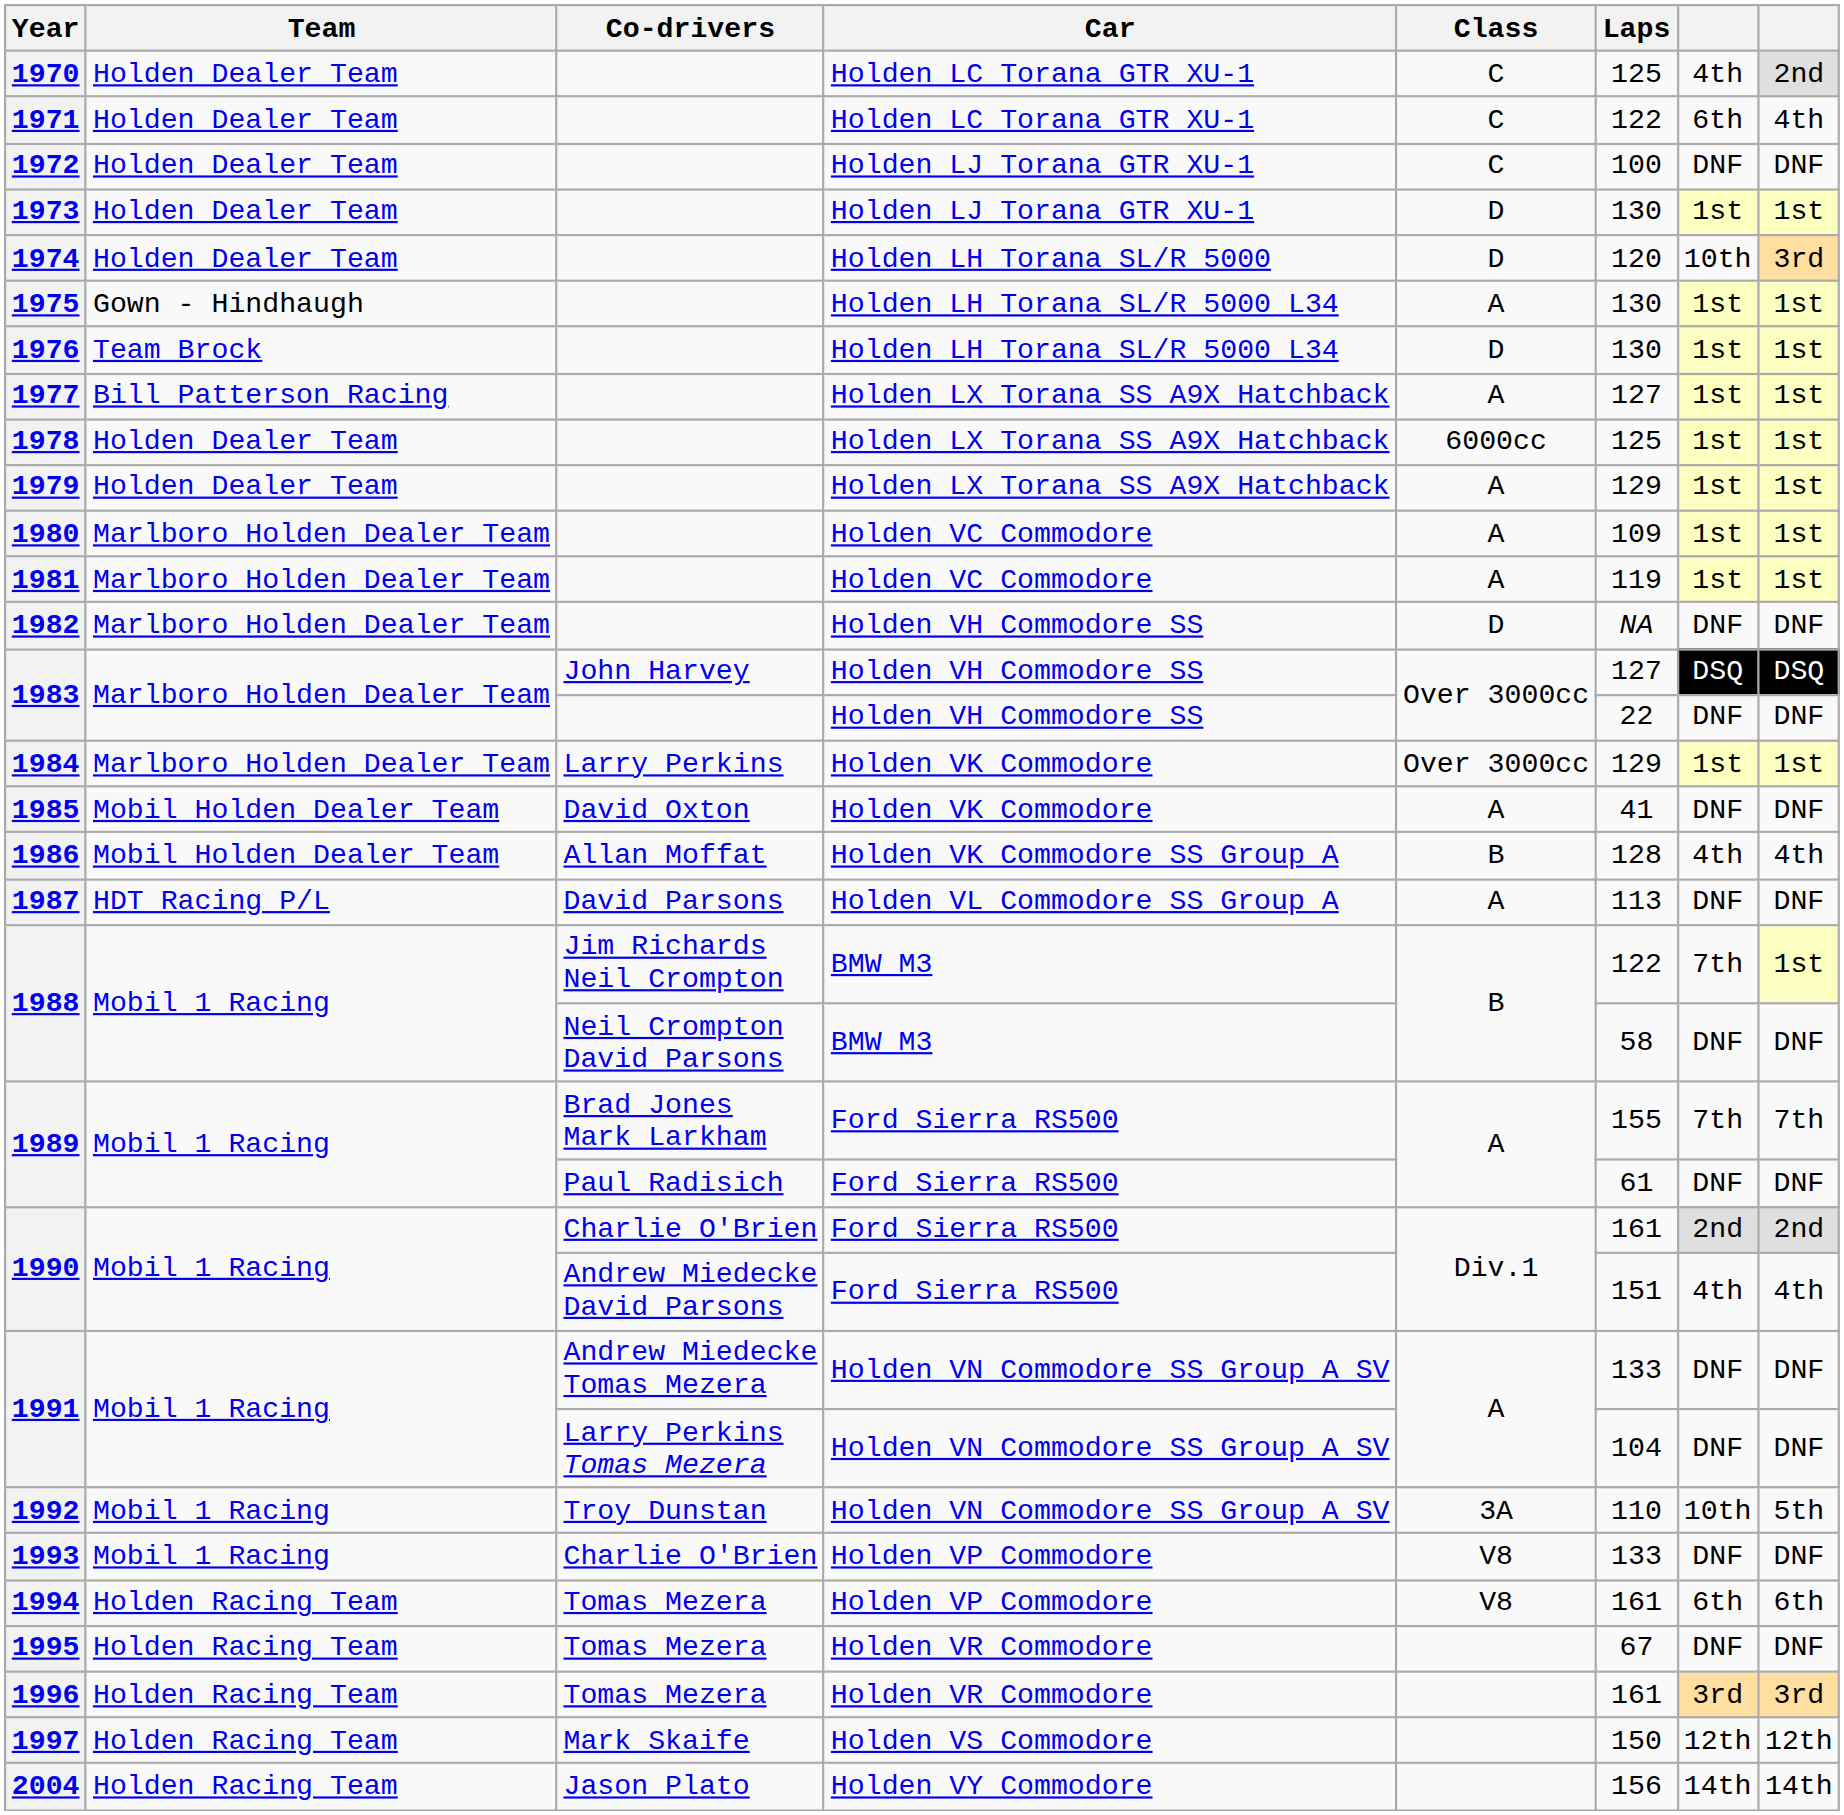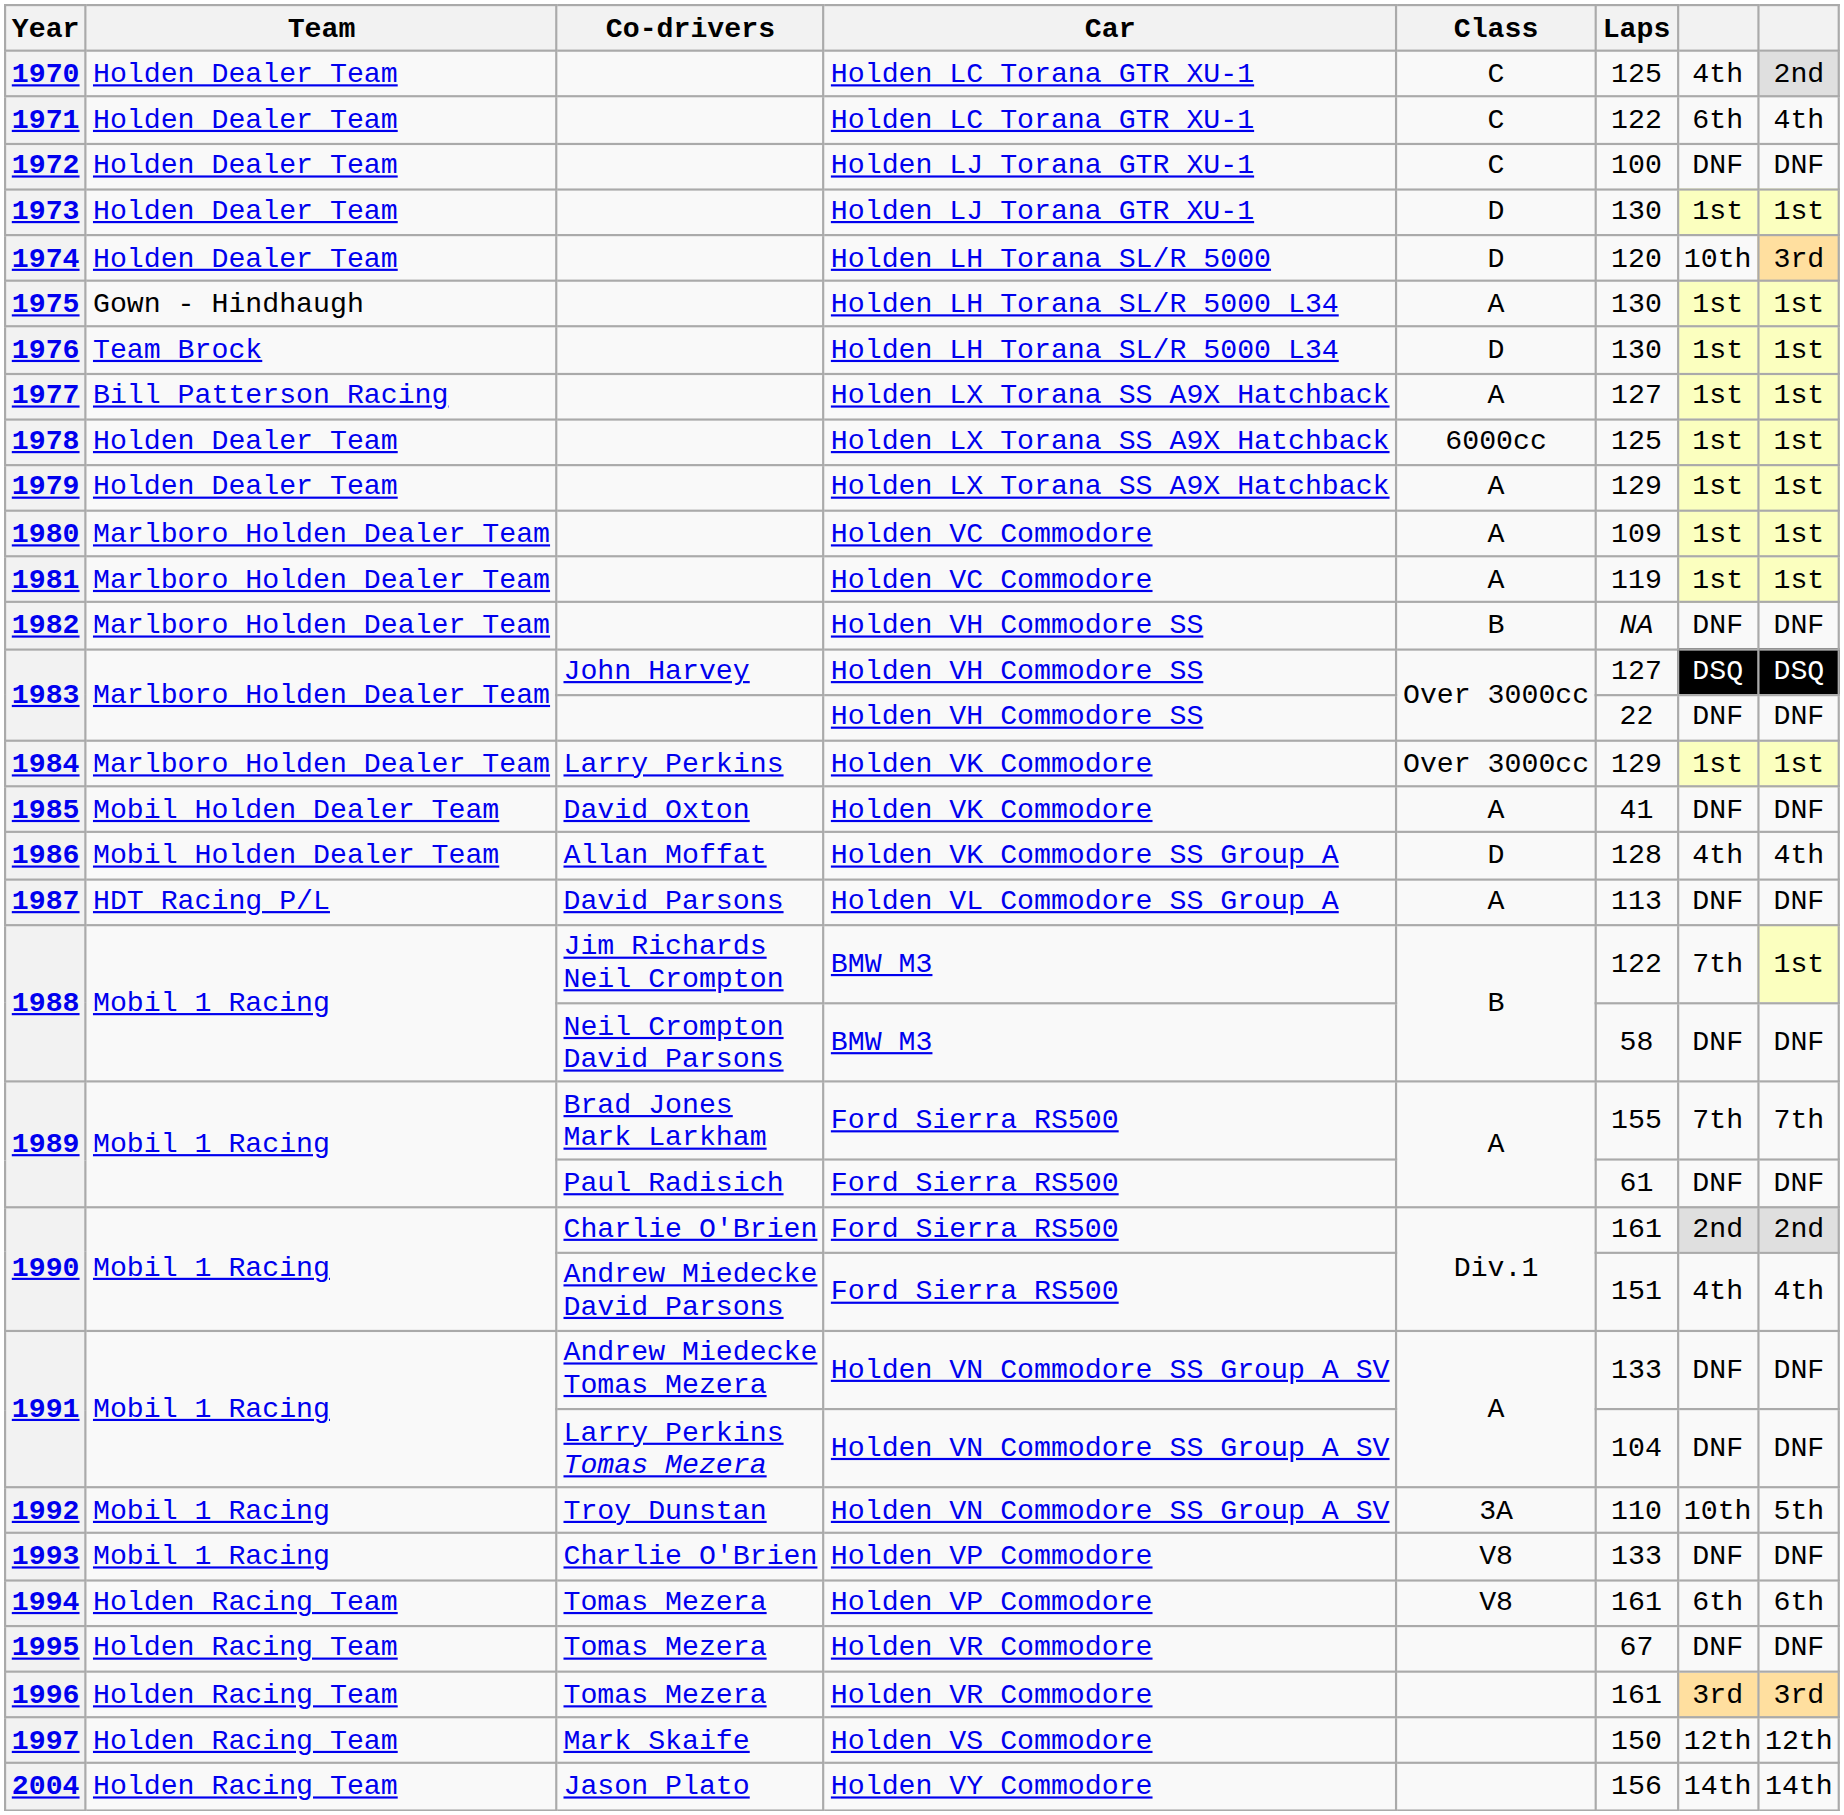 <table class="wikitable" style="text-align:center">
 <tr>
 <th>Year</th>
 <th>Team</th>
 <th>Co-drivers</th>
 <th>Car</th>
 <th>Class</th>
 <th>Laps</th>
 <th></th>
 <th></th>
 </tr>
 <tr>
 <th><a href='#'>1970</a></th>
 <td align="left"> <a href='#'>Holden Dealer Team</a></td>
 <td align="left"></td>
 <td align="left"><a href='#'>Holden LC Torana GTR XU-1</a></td>
 <td>C</td>
 <td>125</td>
 <td>4th</td>
 <td style="background:#dfdfdf;">2nd</td>
 </tr>
 <tr>
 <th><a href='#'>1971</a></th>
 <td align="left"> <a href='#'>Holden Dealer Team</a></td>
 <td align="left"></td>
 <td align="left"><a href='#'>Holden LC Torana GTR XU-1</a></td>
 <td>C</td>
 <td>122</td>
 <td>6th</td>
 <td>4th</td>
 </tr>
 <tr>
 <th><a href='#'>1972</a></th>
 <td align="left"> <a href='#'>Holden Dealer Team</a></td>
 <td align="left"></td>
 <td align="left"><a href='#'>Holden LJ Torana GTR XU-1</a></td>
 <td>C</td>
 <td>100</td>
 <td>DNF</td>
 <td>DNF</td>
 </tr>
 <tr>
 <th><a href='#'>1973</a></th>
 <td align="left"> <a href='#'>Holden Dealer Team</a></td>
 <td align="left"></td>
 <td align="left"><a href='#'>Holden LJ Torana GTR XU-1</a></td>
 <td>D</td>
 <td>130</td>
 <td style="background:#fbffbf;">1st</td>
 <td style="background:#fbffbf;">1st</td>
 </tr>
 <tr>
 <th><a href='#'>1974</a></th>
 <td align="left"> <a href='#'>Holden Dealer Team</a></td>
 <td align="left"></td>
 <td align="left"><a href='#'>Holden LH Torana SL/R 5000</a></td>
 <td>D</td>
 <td>120</td>
 <td>10th</td>
 <td style="background:#ffdf9f;">3rd</td>
 </tr>
 <tr>
 <th><a href='#'>1975</a></th>
 <td align="left"> Gown - Hindhaugh</td>
 <td align="left"></td>
 <td align="left"><a href='#'>Holden LH Torana SL/R 5000 L34</a></td>
 <td>A</td>
 <td>130</td>
 <td style="background:#fbffbf;">1st</td>
 <td style="background:#fbffbf;">1st</td>
 </tr>
 <tr>
 <th><a href='#'>1976</a></th>
 <td align="left"> <a href='#'>Team Brock</a></td>
 <td align="left"></td>
 <td align="left"><a href='#'>Holden LH Torana SL/R 5000 L34</a></td>
 <td>D</td>
 <td>130</td>
 <td style="background:#fbffbf;">1st</td>
 <td style="background:#fbffbf;">1st</td>
 </tr>
 <tr>
 <th><a href='#'>1977</a></th>
 <td align="left"> <a href='#'>Bill Patterson Racing</a></td>
 <td align="left"></td>
 <td align="left"><a href='#'>Holden LX Torana SS A9X Hatchback</a></td>
 <td>A</td>
 <td>127</td>
 <td style="background:#fbffbf;">1st</td>
 <td style="background:#fbffbf;">1st</td>
 </tr>
 <tr>
 <th><a href='#'>1978</a></th>
 <td align="left"> <a href='#'>Holden Dealer Team</a></td>
 <td align="left"></td>
 <td align="left"><a href='#'>Holden LX Torana SS A9X Hatchback</a></td>
 <td>6000cc</td>
 <td>125</td>
 <td style="background:#fbffbf;">1st</td>
 <td style="background:#fbffbf;">1st</td>
 </tr>
 <tr>
 <th><a href='#'>1979</a></th>
 <td align="left"> <a href='#'>Holden Dealer Team</a></td>
 <td align="left"></td>
 <td align="left"><a href='#'>Holden LX Torana SS A9X Hatchback</a></td>
 <td>A</td>
 <td>129</td>
 <td style="background:#fbffbf;">1st</td>
 <td style="background:#fbffbf;">1st</td>
 </tr>
 <tr>
 <th><a href='#'>1980</a></th>
 <td align="left"> <a href='#'>Marlboro Holden Dealer Team</a></td>
 <td align="left"></td>
 <td align="left"><a href='#'>Holden VC Commodore</a></td>
 <td>A</td>
 <td>109</td>
 <td style="background:#fbffbf;">1st</td>
 <td style="background:#fbffbf;">1st</td>
 </tr>
 <tr>
 <th><a href='#'>1981</a></th>
 <td align="left"> <a href='#'>Marlboro Holden Dealer Team</a></td>
 <td align="left"></td>
 <td align="left"><a href='#'>Holden VC Commodore</a></td>
 <td>A</td>
 <td>119</td>
 <td style="background:#fbffbf;">1st</td>
 <td style="background:#fbffbf;">1st</td>
 </tr>
 <tr>
 <th><a href='#'>1982</a></th>
 <td align="left"> <a href='#'>Marlboro Holden Dealer Team</a></td>
 <td align="left"></td>
 <td align="left"><a href='#'>Holden VH Commodore SS</a></td>
-<td>D</td>
+<td>B</td>
 <td><em>NA</em></td>
 <td>DNF</td>
 <td>DNF</td>
 </tr>
 <tr>
 <th rowspan=2><a href='#'>1983</a></th>
 <td align="left" rowspan=2> <a href='#'>Marlboro Holden Dealer Team</a></td>
 <td align="left"> <a href='#'>John Harvey</a></td>
 <td align="left"><a href='#'>Holden VH Commodore SS</a></td>
 <td align="centre" rowspan=2>Over 3000cc</td>
 <td>127</td>
 <td style="background:#000000; color:white">DSQ</td>
 <td style="background:#000000; color:white">DSQ</td>
 </tr>
 <tr>
 <td align="left"></td>
 <td align="left"><a href='#'>Holden VH Commodore SS</a></td>
 <td>22</td>
 <td>DNF</td>
 <td>DNF</td>
 </tr>
 <tr>
 <th><a href='#'>1984</a></th>
 <td align="left"> <a href='#'>Marlboro Holden Dealer Team</a></td>
 <td align="left"> <a href='#'>Larry Perkins</a></td>
 <td align="left"><a href='#'>Holden VK Commodore</a></td>
 <td>Over 3000cc</td>
 <td>129</td>
 <td style="background:#fbffbf;">1st</td>
 <td style="background:#fbffbf;">1st</td>
 </tr>
 <tr>
 <th><a href='#'>1985</a></th>
 <td align="left"> <a href='#'>Mobil Holden Dealer Team</a></td>
 <td align="left"> <a href='#'>David Oxton</a></td>
 <td align="left"><a href='#'>Holden VK Commodore</a></td>
 <td>A</td>
 <td>41</td>
 <td>DNF</td>
 <td>DNF</td>
 </tr>
 <tr>
 <th><a href='#'>1986</a></th>
 <td align="left"> <a href='#'>Mobil Holden Dealer Team</a></td>
 <td align="left"> <a href='#'>Allan Moffat</a></td>
 <td align="left"><a href='#'>Holden VK Commodore SS Group A</a></td>
-<td>B</td>
+<td>D</td>
 <td>128</td>
 <td>4th</td>
 <td>4th</td>
 </tr>
 <tr>
 <th><a href='#'>1987</a></th>
 <td align="left"> <a href='#'>HDT Racing P/L</a></td>
 <td align="left"> <a href='#'>David Parsons</a></td>
 <td align="left"><a href='#'>Holden VL Commodore SS Group A</a></td>
 <td>A</td>
 <td>113</td>
 <td>DNF</td>
 <td>DNF</td>
 </tr>
 <tr>
 <th rowspan=2><a href='#'>1988</a></th>
 <td align="left" rowspan=2> <a href='#'>Mobil 1 Racing</a></td>
 <td align="left"> <a href='#'>Jim Richards</a><br> <a href='#'>Neil Crompton</a></td>
 <td align="left"><a href='#'>BMW M3</a></td>
 <td align="centre" rowspan=2>B</td>
 <td>122</td>
 <td>7th</td>
 <td style="background:#fbffbf;">1st</td>
 </tr>
 <tr>
 <td align="left"> <a href='#'>Neil Crompton</a><br> <a href='#'>David Parsons</a></td>
 <td align="left"><a href='#'>BMW M3</a></td>
 <td>58</td>
 <td>DNF</td>
 <td>DNF</td>
 </tr>
 <tr>
 <th rowspan=2><a href='#'>1989</a></th>
 <td align="left" rowspan=2> <a href='#'>Mobil 1 Racing</a></td>
 <td align="left"> <a href='#'>Brad Jones</a><br> <a href='#'>Mark Larkham</a></td>
 <td align="left"><a href='#'>Ford Sierra RS500</a></td>
 <td align="centre" rowspan=2>A</td>
 <td>155</td>
 <td>7th</td>
 <td>7th</td>
 </tr>
 <tr>
 <td align="left"> <a href='#'>Paul Radisich</a></td>
 <td align="left"><a href='#'>Ford Sierra RS500</a></td>
 <td>61</td>
 <td>DNF</td>
 <td>DNF</td>
 </tr>
 <tr>
 <th rowspan=2><a href='#'>1990</a></th>
 <td align="left" rowspan=2> <a href='#'>Mobil 1 Racing</a></td>
 <td align="left"> <a href='#'>Charlie O'Brien</a></td>
 <td align="left"><a href='#'>Ford Sierra RS500</a></td>
 <td align="centre" rowspan=2>Div.1</td>
 <td>161</td>
 <td style="background:#dfdfdf;">2nd</td>
 <td style="background:#dfdfdf;">2nd</td>
 </tr>
 <tr>
 <td align="left"> <a href='#'>Andrew Miedecke</a><br> <a href='#'>David Parsons</a></td>
 <td align="left"><a href='#'>Ford Sierra RS500</a></td>
 <td>151</td>
 <td>4th</td>
 <td>4th</td>
 </tr>
 <tr>
 <th rowspan=2><a href='#'>1991</a></th>
 <td align="left" rowspan=2> <a href='#'>Mobil 1 Racing</a></td>
 <td align="left"> <a href='#'>Andrew Miedecke</a><br> <a href='#'>Tomas Mezera</a></td>
 <td align="left"><a href='#'>Holden VN Commodore SS Group A SV</a></td>
 <td align="centre" rowspan=2>A</td>
 <td>133</td>
 <td>DNF</td>
 <td>DNF</td>
 </tr>
 <tr>
 <td align="left"> <a href='#'>Larry Perkins</a><br> <em><a href='#'>Tomas Mezera</a></em></td>
 <td align="left"><a href='#'>Holden VN Commodore SS Group A SV</a></td>
 <td>104</td>
 <td>DNF</td>
 <td>DNF</td>
 </tr>
 <tr>
 <th><a href='#'>1992</a></th>
 <td align="left"> <a href='#'>Mobil 1 Racing</a></td>
 <td align="left"> <a href='#'>Troy Dunstan</a></td>
 <td align="left"><a href='#'>Holden VN Commodore SS Group A SV</a></td>
 <td>3A</td>
 <td>110</td>
 <td>10th</td>
 <td>5th</td>
 </tr>
 <tr>
 <th><a href='#'>1993</a></th>
 <td align="left"> <a href='#'>Mobil 1 Racing</a></td>
 <td align="left"> <a href='#'>Charlie O'Brien</a></td>
 <td align="left"><a href='#'>Holden VP Commodore</a></td>
 <td>V8</td>
 <td>133</td>
 <td>DNF</td>
 <td>DNF</td>
 </tr>
 <tr>
 <th><a href='#'>1994</a></th>
 <td align="left"> <a href='#'>Holden Racing Team</a></td>
 <td align="left"> <a href='#'>Tomas Mezera</a></td>
 <td align="left"><a href='#'>Holden VP Commodore</a></td>
 <td>V8</td>
 <td>161</td>
 <td>6th</td>
 <td>6th</td>
 </tr>
 <tr>
 <th><a href='#'>1995</a></th>
 <td align="left"> <a href='#'>Holden Racing Team</a></td>
 <td align="left"> <a href='#'>Tomas Mezera</a></td>
 <td align="left"><a href='#'>Holden VR Commodore</a></td>
 <td></td>
 <td>67</td>
 <td>DNF</td>
 <td>DNF</td>
 </tr>
 <tr>
 <th><a href='#'>1996</a></th>
 <td align="left"> <a href='#'>Holden Racing Team</a></td>
 <td align="left"> <a href='#'>Tomas Mezera</a></td>
 <td align="left"><a href='#'>Holden VR Commodore</a></td>
 <td></td>
 <td>161</td>
 <td style="background:#ffdf9f;">3rd</td>
 <td style="background:#ffdf9f;">3rd</td>
 </tr>
 <tr>
 <th><a href='#'>1997</a></th>
 <td align="left"> <a href='#'>Holden Racing Team</a></td>
 <td align="left"> <a href='#'>Mark Skaife</a></td>
 <td align="left"><a href='#'>Holden VS Commodore</a></td>
 <td></td>
 <td>150</td>
 <td>12th</td>
 <td>12th</td>
 </tr>
 <tr>
 <th><a href='#'>2004</a></th>
 <td align="left"> <a href='#'>Holden Racing Team</a></td>
 <td align="left"> <a href='#'>Jason Plato</a></td>
 <td align="left"><a href='#'>Holden VY Commodore</a></td>
 <td></td>
 <td>156</td>
 <td>14th</td>
 <td>14th</td>
 </tr>
 </table>
